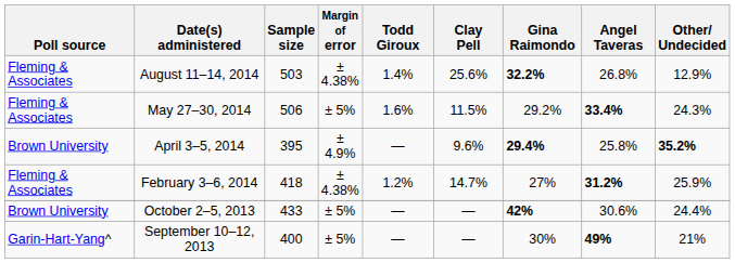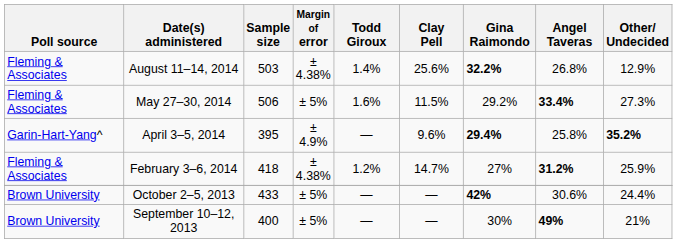 <table class="wikitable">
 <tr valign= bottom>
 <th style="width:180px;">Poll source</th>
 <th style="width:170px;">Date(s)<br>administered</th>
 <th class=small>Sample<br>size</th>
 <th><small>Margin of</small><br>error</th>
 <th style="width:90px;">Todd<br>Giroux</th>
 <th style="width:90px;">Clay<br>Pell</th>
 <th style="width:90px;">Gina<br>Raimondo</th>
 <th style="width:90px;">Angel<br>Taveras</th>
 <th style="width:40px;">Other/<br>Undecided</th>
 </tr>
 <tr>
 <td><a href='#'>Fleming & Associates</a></td>
 <td align=center>August 11–14, 2014</td>
 <td align=center>503</td>
 <td align=center>± 4.38%</td>
 <td align=center>1.4%</td>
 <td align=center>25.6%</td>
 <td><strong>32.2%</strong></td>
 <td align=center>26.8%</td>
 <td align=center>12.9%</td>
 </tr>
 <tr>
 <td><a href='#'>Fleming & Associates</a></td>
 <td align=center>May 27–30, 2014</td>
 <td align=center>506</td>
 <td align=center>± 5%</td>
 <td align=center>1.6%</td>
 <td align=center>11.5%</td>
 <td align=center>29.2%</td>
 <td><strong>33.4%</strong></td>
-<td align=center>24.3%</td>
+<td align=center>27.3%</td>
 </tr>
 <tr>
-<td><a href='#'>Brown University</a></td>
+<td><a href='#'>Garin-Hart-Yang</a>^</td>
 <td align=center>April 3–5, 2014</td>
 <td align=center>395</td>
 <td align=center>± 4.9%</td>
 <td align=center>—</td>
 <td align=center>9.6%</td>
 <td><strong>29.4%</strong></td>
 <td align=center>25.8%</td>
 <td><strong>35.2%</strong></td>
 </tr>
 <tr>
 <td><a href='#'>Fleming & Associates</a></td>
 <td align=center>February 3–6, 2014</td>
 <td align=center>418</td>
 <td align=center>± 4.38%</td>
 <td align=center>1.2%</td>
 <td align=center>14.7%</td>
 <td align=center>27%</td>
 <td><strong>31.2%</strong></td>
 <td align=center>25.9%</td>
 </tr>
 <tr>
 </tr>
 <tr>
 <td><a href='#'>Brown University</a></td>
 <td align=center>October 2–5, 2013</td>
 <td align=center>433</td>
 <td align=center>± 5%</td>
 <td align=center>—</td>
 <td align=center>—</td>
 <td><strong>42%</strong></td>
 <td align=center>30.6%</td>
 <td align=center>24.4%</td>
 </tr>
 <tr>
-<td><a href='#'>Garin-Hart-Yang</a>^</td>
+<td><a href='#'>Brown University</a></td>
 <td align=center>September 10–12, 2013</td>
 <td align=center>400</td>
 <td align=center>± 5%</td>
 <td align=center>—</td>
 <td align=center>—</td>
 <td align=center>30%</td>
 <td><strong>49%</strong></td>
 <td align=center>21%</td>
 </tr>
 </table>
